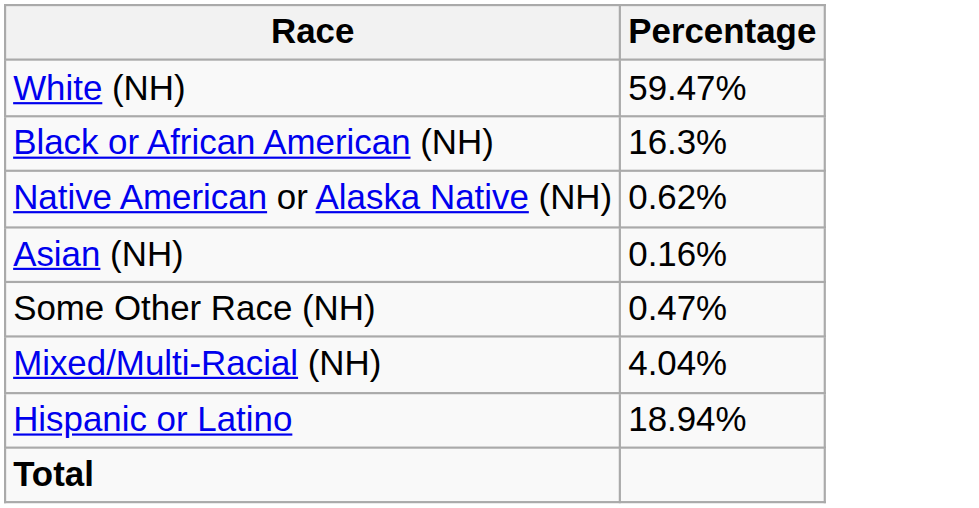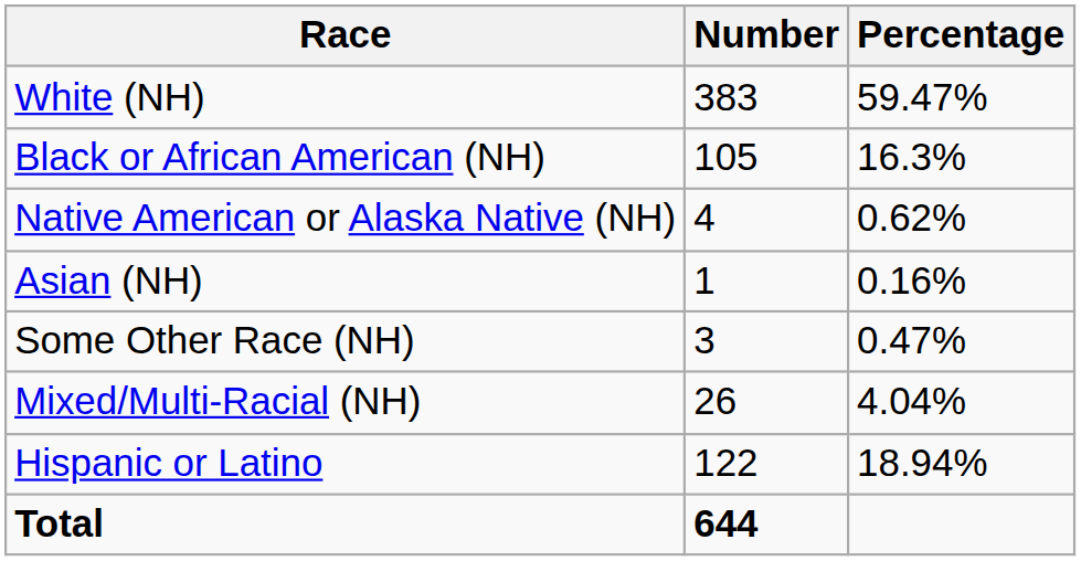 <table class="wikitable">
 <tr>
 <th>Race</th>
+<th>Number</th>
 <th>Percentage</th>
 </tr>
 <tr>
 <td><a href='#'>White</a> (NH)</td>
+<td>383</td>
 <td>59.47%</td>
 </tr>
 <tr>
 <td><a href='#'>Black or African American</a> (NH)</td>
+<td>105</td>
 <td>16.3%</td>
 </tr>
 <tr>
 <td><a href='#'>Native American</a> or <a href='#'>Alaska Native</a> (NH)</td>
+<td>4</td>
 <td>0.62%</td>
 </tr>
 <tr>
 <td><a href='#'>Asian</a> (NH)</td>
+<td>1</td>
 <td>0.16%</td>
 </tr>
 <tr>
 <td>Some Other Race (NH)</td>
+<td>3</td>
 <td>0.47%</td>
 </tr>
 <tr>
 <td><a href='#'>Mixed/Multi-Racial</a> (NH)</td>
+<td>26</td>
 <td>4.04%</td>
 </tr>
 <tr>
 <td><a href='#'>Hispanic or Latino</a></td>
+<td>122</td>
 <td>18.94%</td>
 </tr>
 <tr>
 <td><strong>Total</strong></td>
+<td><strong>644</strong></td>
 <td></td>
 </tr>
 </table>
